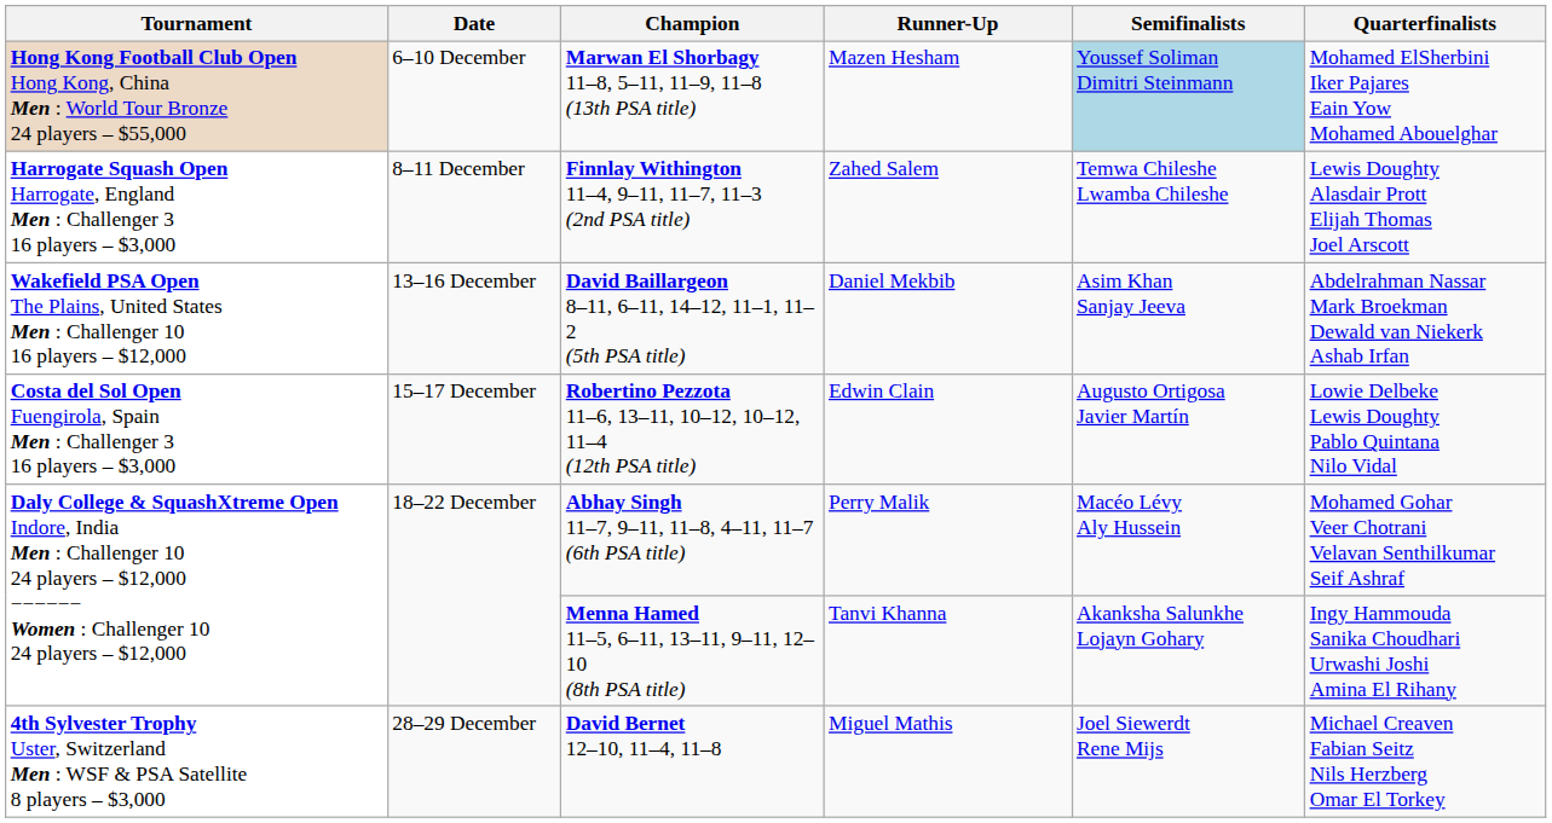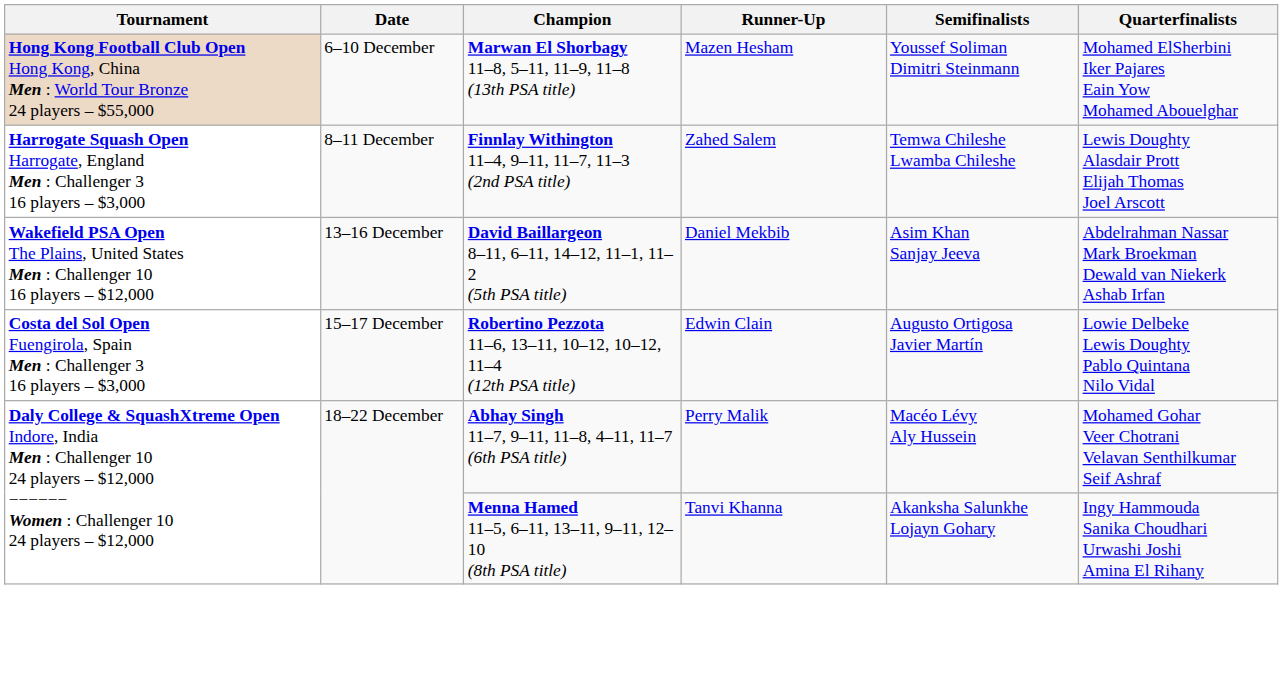 <table class="wikitable" style="font-size:88%">
 <tr>
 <th width=250>Tournament</th>
 <th width=110>Date</th>
 <th width=170>Champion</th>
 <th width=160>Runner-Up</th>
 <th width=150>Semifinalists</th>
 <th width=155>Quarterfinalists</th>
 </tr>
 <tr style="vertical-align:top">
 <td style="background:#ecd9c6;"><strong><a href='#'>Hong Kong Football Club Open</a></strong><br> <a href='#'>Hong Kong</a>, China<br><strong> <em>Men</em> </strong>: <a href='#'>World Tour Bronze</a><br>24 players – $55,000</td>
 <td>6–10 December</td>
 <td> <strong><a href='#'>Marwan El Shorbagy</a></strong><br>11–8, 5–11, 11–9, 11–8<br><em>(13th PSA title)</em></td>
 <td> <a href='#'>Mazen Hesham</a></td>
-<td style="background: lightblue;"> <a href='#'>Youssef Soliman</a><br> <a href='#'>Dimitri Steinmann</a></td>
+<td> <a href='#'>Youssef Soliman</a><br> <a href='#'>Dimitri Steinmann</a></td>
 <td> <a href='#'>Mohamed ElSherbini</a><br> <a href='#'>Iker Pajares</a><br> <a href='#'>Eain Yow</a><br> <a href='#'>Mohamed Abouelghar</a></td>
 </tr>
 <tr style="vertical-align:top">
 <td style="background:#fff;"><strong><a href='#'>Harrogate Squash Open</a></strong><br> <a href='#'>Harrogate</a>, England<br><strong> <em>Men</em> </strong>: Challenger 3<br>16 players – $3,000</td>
 <td>8–11 December</td>
 <td> <strong><a href='#'>Finnlay Withington</a></strong><br>11–4, 9–11, 11–7, 11–3<br><em>(2nd PSA title)</em></td>
 <td> <a href='#'>Zahed Salem</a></td>
 <td> <a href='#'>Temwa Chileshe</a><br> <a href='#'>Lwamba Chileshe</a></td>
 <td> <a href='#'>Lewis Doughty</a><br> <a href='#'>Alasdair Prott</a><br> <a href='#'>Elijah Thomas</a><br> <a href='#'>Joel Arscott</a></td>
 </tr>
 <tr style="vertical-align:top">
 <td style="background:#fff;"><strong><a href='#'>Wakefield PSA Open</a></strong><br> <a href='#'>The Plains</a>, United States<br><strong> <em>Men</em> </strong>: Challenger 10<br>16 players – $12,000</td>
 <td>13–16 December</td>
 <td> <strong><a href='#'>David Baillargeon</a></strong><br>8–11, 6–11, 14–12, 11–1, 11–2<br><em>(5th PSA title)</em></td>
 <td> <a href='#'>Daniel Mekbib</a></td>
 <td> <a href='#'>Asim Khan</a><br> <a href='#'>Sanjay Jeeva</a></td>
 <td> <a href='#'>Abdelrahman Nassar</a><br> <a href='#'>Mark Broekman</a><br> <a href='#'>Dewald van Niekerk</a><br> <a href='#'>Ashab Irfan</a></td>
 </tr>
 <tr style="vertical-align:top">
 <td style="background:#fff;"><strong><a href='#'>Costa del Sol Open</a></strong><br> <a href='#'>Fuengirola</a>, Spain<br><strong> <em>Men</em> </strong>: Challenger 3<br>16 players – $3,000</td>
 <td>15–17 December</td>
 <td> <strong><a href='#'>Robertino Pezzota</a></strong><br>11–6, 13–11, 10–12, 10–12, 11–4<br><em>(12th PSA title)</em></td>
 <td> <a href='#'>Edwin Clain</a></td>
 <td> <a href='#'>Augusto Ortigosa</a><br> <a href='#'>Javier Martín</a></td>
 <td> <a href='#'>Lowie Delbeke</a><br> <a href='#'>Lewis Doughty</a><br> <a href='#'>Pablo Quintana</a><br> <a href='#'>Nilo Vidal</a></td>
 </tr>
 <tr style="vertical-align:top">
 <td rowspan=2 style="background:#fff;"><strong><a href='#'>Daly College & SquashXtreme  Open</a></strong><br> <a href='#'>Indore</a>, India<br><strong> <em>Men</em> </strong>: Challenger 10<br>24 players – $12,000<br>−−−−−−<br><strong> <em>Women</em> </strong>: Challenger 10<br>24 players – $12,000</td>
 <td rowspan=2>18–22 December</td>
 <td> <strong><a href='#'>Abhay Singh</a></strong><br>11–7, 9–11, 11–8, 4–11, 11–7<br><em>(6th PSA title)</em></td>
 <td> <a href='#'>Perry Malik</a></td>
 <td> <a href='#'>Macéo Lévy</a><br> <a href='#'>Aly Hussein</a></td>
 <td> <a href='#'>Mohamed Gohar</a><br> <a href='#'>Veer Chotrani</a><br> <a href='#'>Velavan Senthilkumar</a><br> <a href='#'>Seif Ashraf</a></td>
 </tr>
 <tr style="vertical-align:top">
 <td> <strong><a href='#'>Menna Hamed</a></strong><br>11–5, 6–11, 13–11, 9–11, 12–10<br><em>(8th PSA title)</em></td>
 <td> <a href='#'>Tanvi Khanna</a></td>
 <td> <a href='#'>Akanksha Salunkhe</a><br> <a href='#'>Lojayn Gohary</a></td>
 <td> <a href='#'>Ingy Hammouda</a><br> <a href='#'>Sanika Choudhari</a><br> <a href='#'>Urwashi Joshi</a><br> <a href='#'>Amina El Rihany</a></td>
 </tr>
-<tr style="vertical-align:top">
-<td style="background:#fff;"><strong><a href='#'>4th Sylvester Trophy</a></strong><br> <a href='#'>Uster</a>, Switzerland<br><strong> <em>Men</em> </strong>: WSF & PSA Satellite<br>8 players – $3,000</td>
-<td>28–29 December</td>
-<td> <strong><a href='#'>David Bernet</a></strong><br>12–10, 11–4, 11–8</td>
-<td> <a href='#'>Miguel Mathis</a></td>
-<td> <a href='#'>Joel Siewerdt</a><br> <a href='#'>Rene Mijs</a></td>
-<td> <a href='#'>Michael Creaven</a><br> <a href='#'>Fabian Seitz</a><br> <a href='#'>Nils Herzberg</a><br> <a href='#'>Omar El Torkey</a></td>
-</tr>
 </table>
